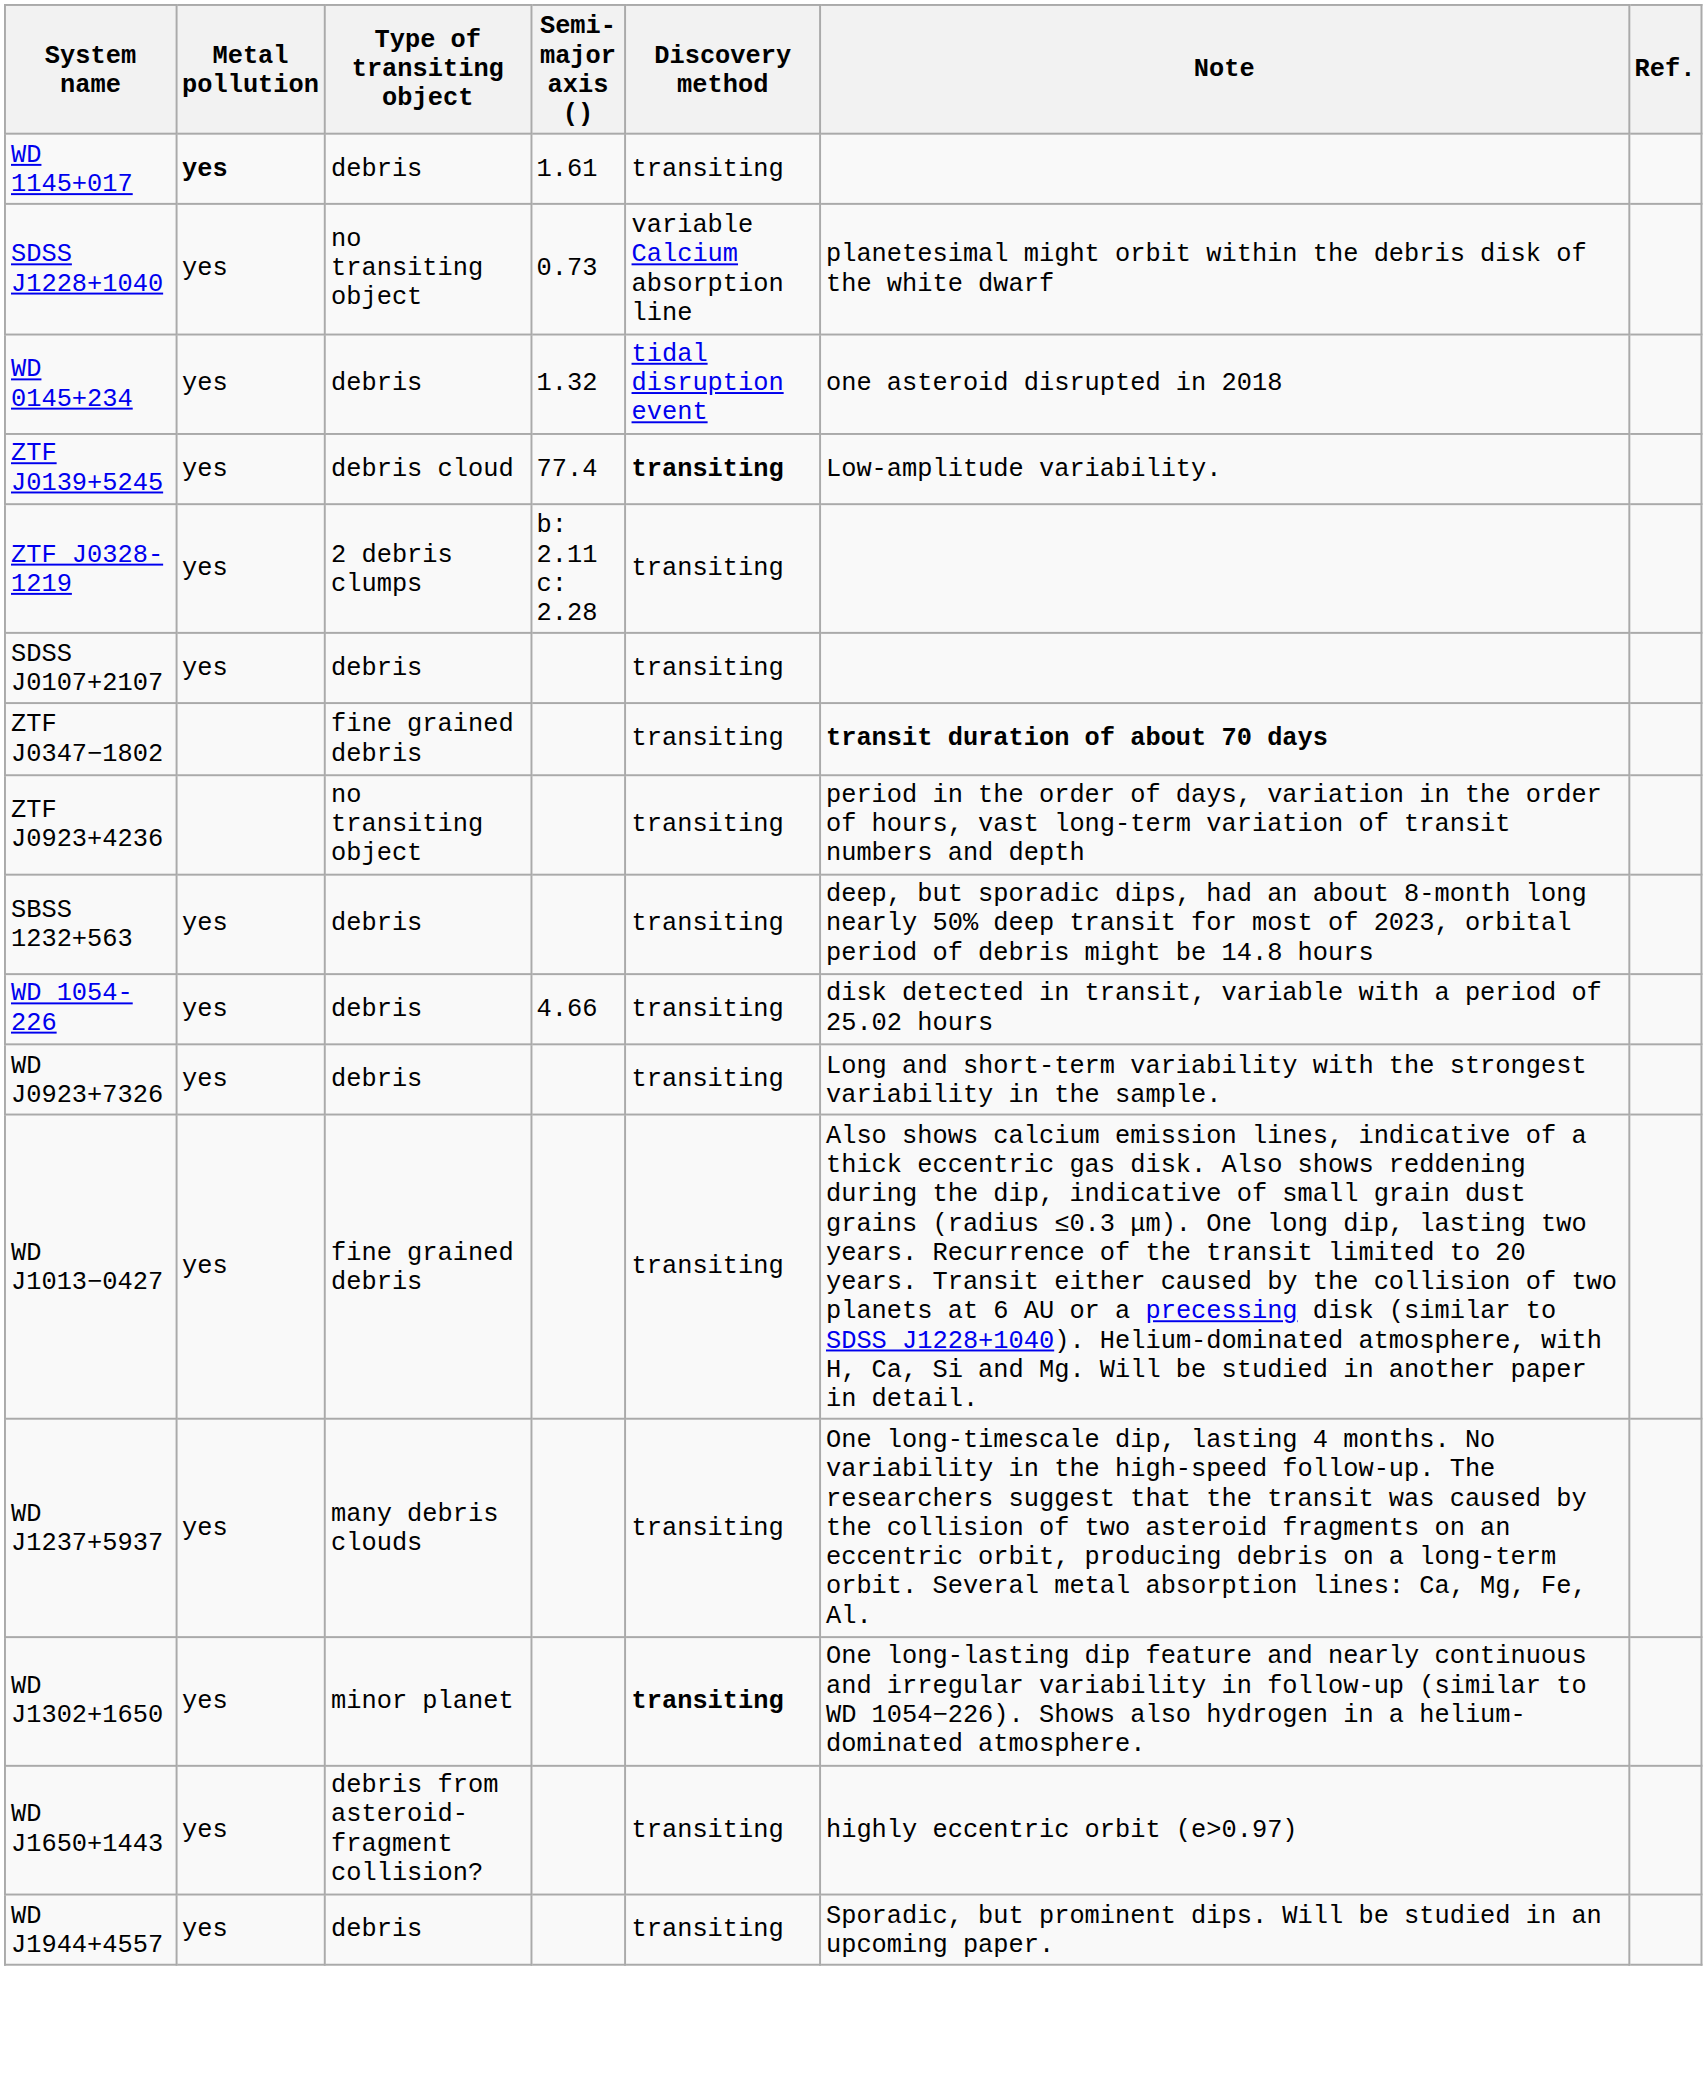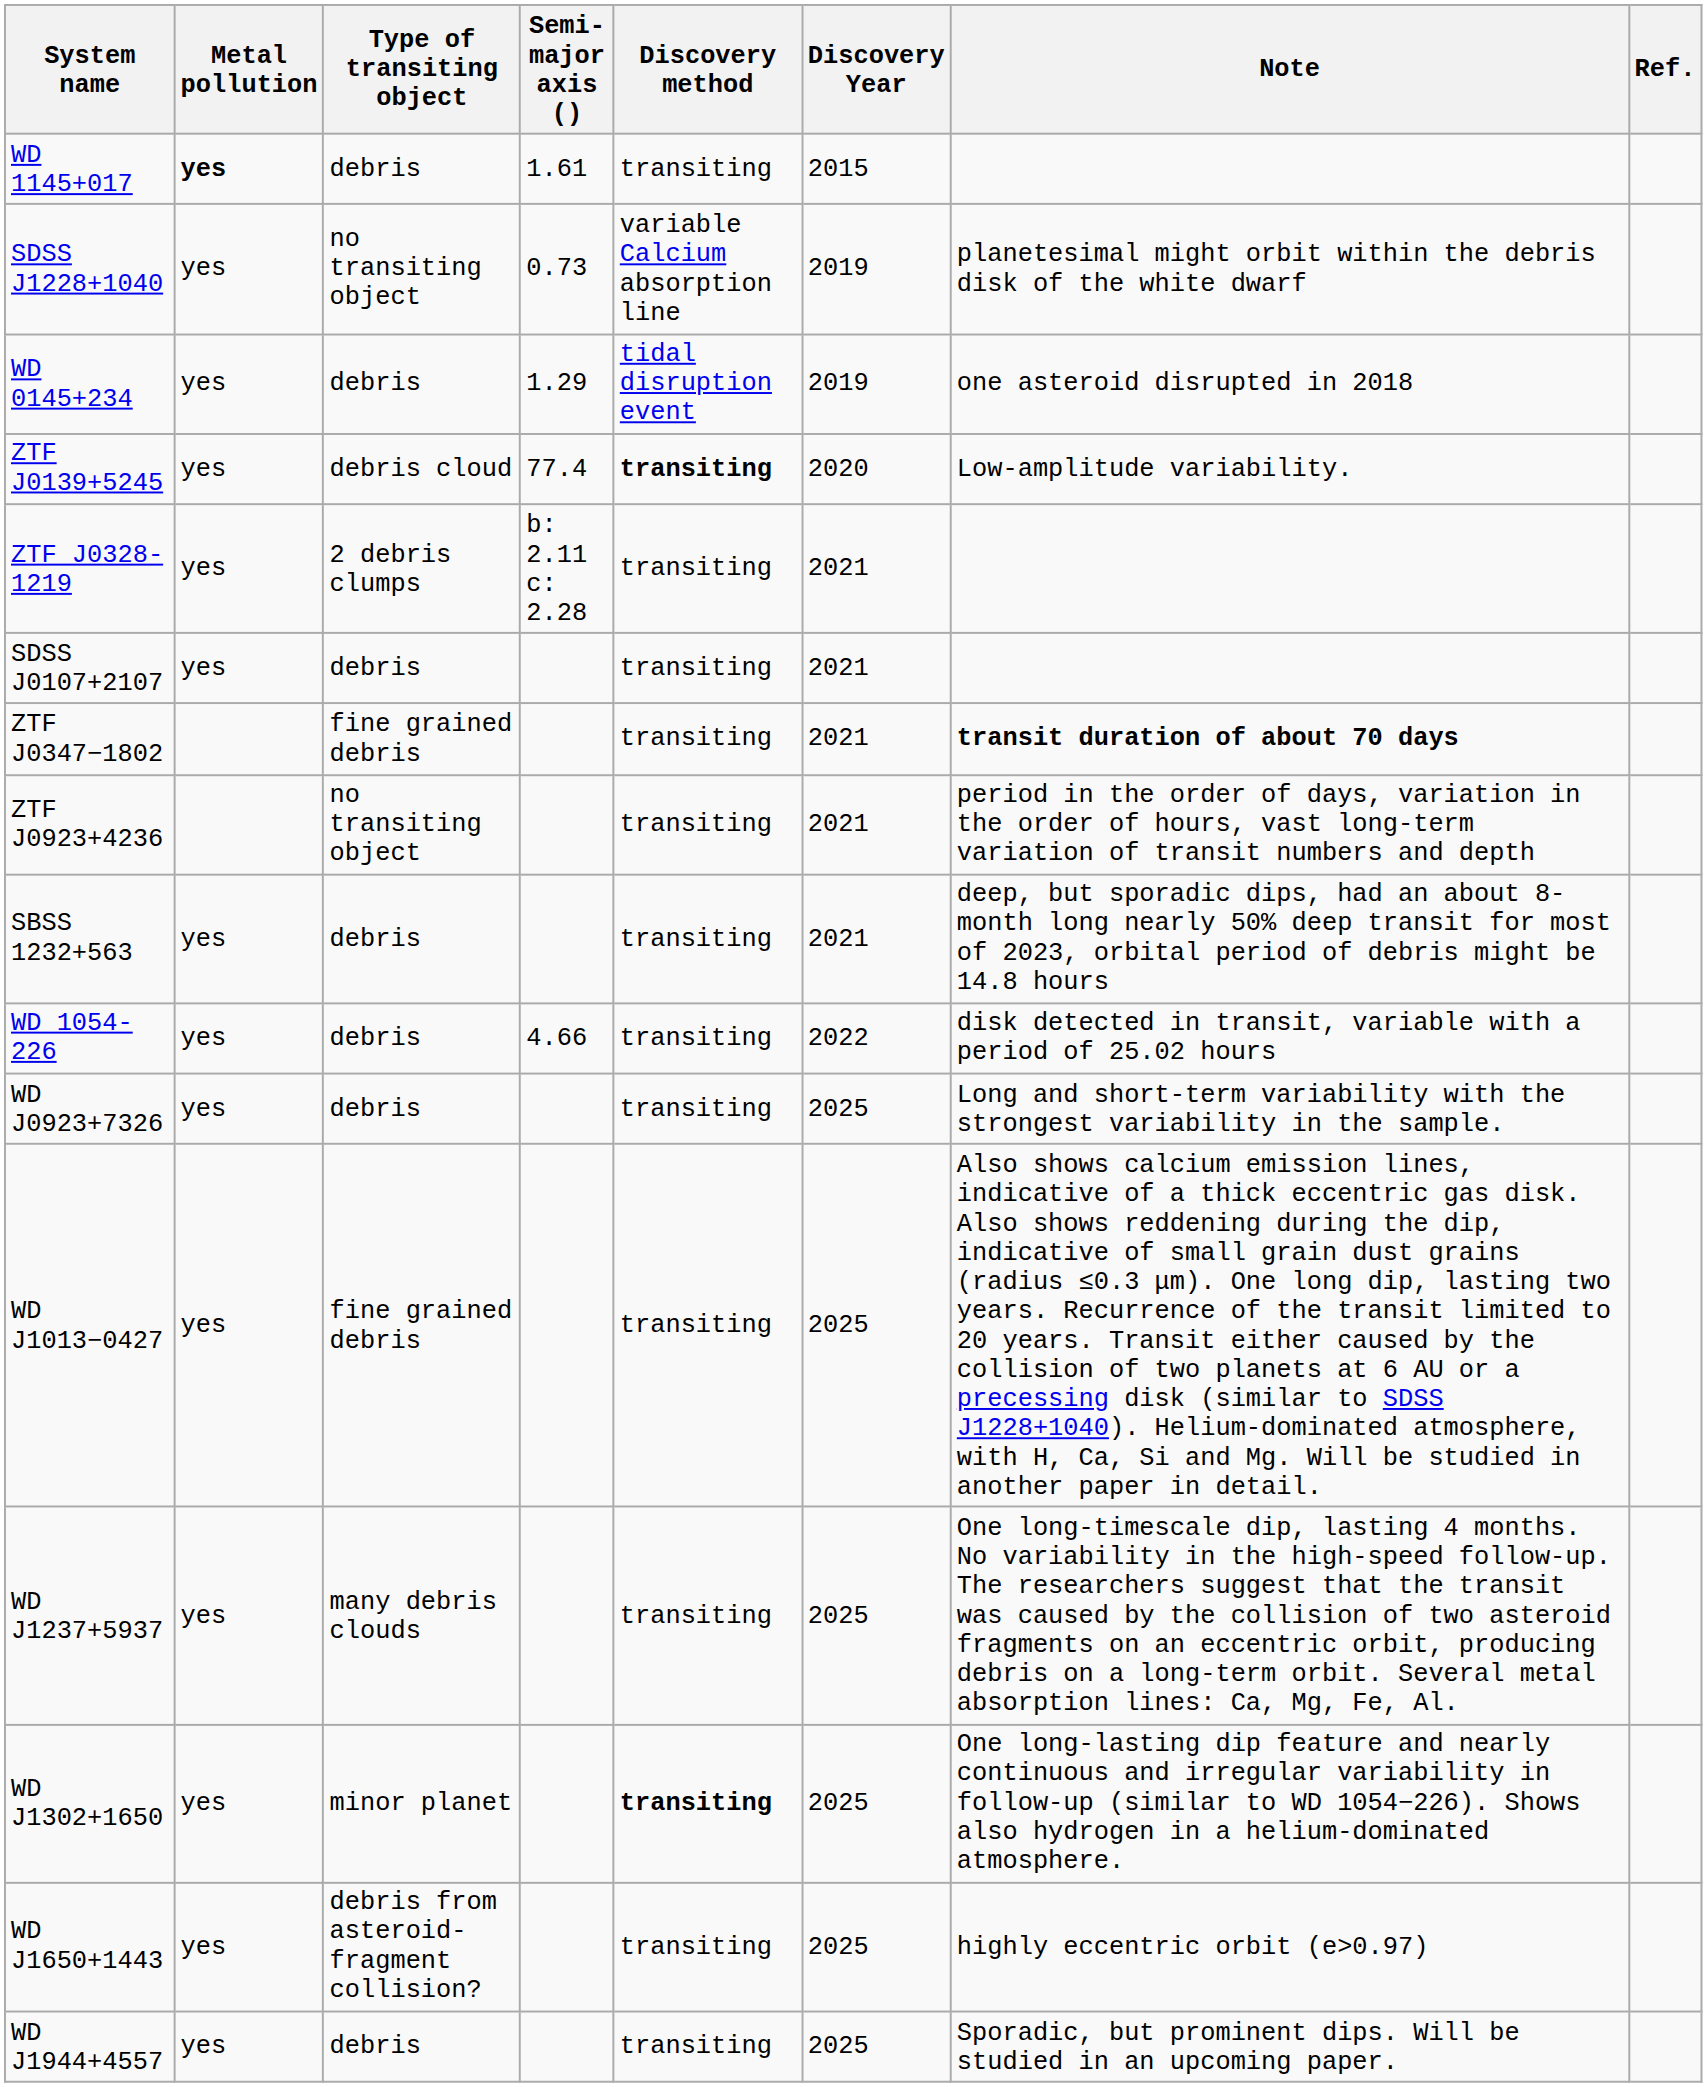 <table class="wikitable">
 <tr>
 <th>System name</th>
 <th>Metal<br>pollution</th>
 <th>Type of<br>transiting object</th>
 <th>Semi-major<br>axis ()</th>
 <th>Discovery method</th>
+<th>Discovery<br>Year</th>
 <th>Note</th>
 <th>Ref.</th>
 </tr>
 <tr>
 <td><a href='#'>WD 1145+017</a></td>
 <td><strong>yes</strong></td>
 <td>debris</td>
 <td>1.61</td>
 <td>transiting</td>
+<td>2015</td>
 <td></td>
 <td></td>
 </tr>
 <tr>
 <td><a href='#'>SDSS J1228+1040</a></td>
 <td>yes</td>
 <td>no transiting object</td>
 <td>0.73</td>
 <td>variable <a href='#'>Calcium</a> absorption line</td>
+<td>2019</td>
 <td>planetesimal might orbit within the debris disk of the white dwarf</td>
 <td></td>
 </tr>
 <tr>
 <td><a href='#'>WD 0145+234</a></td>
 <td>yes</td>
 <td>debris</td>
-<td>1.32</td>
+<td>1.29</td>
 <td><a href='#'>tidal disruption event</a></td>
+<td>2019</td>
 <td>one asteroid disrupted in 2018</td>
 <td></td>
 </tr>
 <tr>
 <td><a href='#'>ZTF J0139+5245</a></td>
 <td>yes</td>
 <td>debris cloud</td>
 <td>77.4</td>
 <td><strong>transiting</strong></td>
+<td>2020</td>
 <td>Low-amplitude variability.</td>
 <td></td>
 </tr>
 <tr>
 <td><a href='#'>ZTF J0328-1219</a></td>
 <td>yes</td>
 <td>2 debris clumps</td>
 <td>b: 2.11<br>c: 2.28</td>
 <td>transiting</td>
+<td>2021</td>
 <td></td>
 <td></td>
 </tr>
 <tr>
 <td>SDSS J0107+2107</td>
 <td>yes</td>
 <td>debris</td>
 <td></td>
 <td>transiting</td>
+<td>2021</td>
 <td></td>
 <td></td>
 </tr>
 <tr>
 <td>ZTF J0347−1802</td>
 <td></td>
 <td>fine grained debris</td>
 <td></td>
 <td>transiting</td>
+<td>2021</td>
 <td><strong>transit duration of about 70 days</strong></td>
 <td></td>
 </tr>
 <tr>
 <td>ZTF J0923+4236</td>
 <td></td>
 <td>no transiting object</td>
 <td></td>
 <td>transiting</td>
+<td>2021</td>
 <td>period in the order of days, variation in the order of hours, vast long-term variation of transit numbers and depth</td>
 <td></td>
 </tr>
 <tr>
 <td>SBSS 1232+563</td>
 <td>yes</td>
 <td>debris</td>
 <td></td>
 <td>transiting</td>
+<td>2021</td>
 <td>deep, but sporadic dips, had an about 8-month long nearly 50% deep transit for most of 2023, orbital period of debris might be 14.8 hours</td>
 <td></td>
 </tr>
 <tr>
 <td><a href='#'>WD 1054-226</a></td>
 <td>yes</td>
 <td>debris</td>
 <td>4.66</td>
 <td>transiting</td>
+<td>2022</td>
 <td>disk detected in transit, variable with a period of 25.02 hours</td>
 <td></td>
 </tr>
 <tr>
 <td>WD J0923+7326</td>
 <td>yes</td>
 <td>debris</td>
 <td></td>
 <td>transiting</td>
+<td>2025</td>
 <td>Long and short-term variability with the strongest variability in the sample.</td>
 <td></td>
 </tr>
 <tr>
 <td>WD J1013−0427</td>
 <td>yes</td>
 <td>fine grained debris</td>
 <td></td>
 <td>transiting</td>
+<td>2025</td>
 <td>Also shows calcium emission lines, indicative of a thick eccentric gas disk. Also shows reddening during the dip, indicative of small grain dust grains (radius ≤0.3 μm). One long dip, lasting two years. Recurrence of the transit limited to 20 years. Transit either caused by the collision of two planets at 6 AU or a <a href='#'>precessing</a> disk (similar to <a href='#'>SDSS J1228+1040</a>). Helium-dominated atmosphere, with H, Ca, Si and Mg. Will be studied in another paper in detail.</td>
 <td></td>
 </tr>
 <tr>
 <td>WD J1237+5937</td>
 <td>yes</td>
 <td>many debris clouds</td>
 <td></td>
 <td>transiting</td>
+<td>2025</td>
 <td>One long-timescale dip, lasting 4 months. No variability in the high-speed follow-up. The researchers suggest that the transit was caused by the collision of two asteroid fragments on an eccentric orbit, producing debris on a long-term orbit. Several metal absorption lines: Ca, Mg, Fe, Al.</td>
 <td></td>
 </tr>
 <tr>
 <td>WD J1302+1650</td>
 <td>yes</td>
 <td>minor planet</td>
 <td></td>
 <td><strong>transiting</strong></td>
+<td>2025</td>
 <td>One long-lasting dip feature and nearly continuous and irregular variability in follow-up (similar to WD 1054−226). Shows also hydrogen in a helium-dominated atmosphere.</td>
 <td></td>
 </tr>
 <tr>
 <td>WD J1650+1443</td>
 <td>yes</td>
 <td>debris from asteroid-fragment collision?</td>
 <td></td>
 <td>transiting</td>
+<td>2025</td>
 <td>highly eccentric orbit (e>0.97)</td>
 <td></td>
 </tr>
 <tr>
 <td>WD J1944+4557</td>
 <td>yes</td>
 <td>debris</td>
 <td></td>
 <td>transiting</td>
+<td>2025</td>
 <td>Sporadic, but prominent dips. Will be studied in an upcoming paper.</td>
 <td></td>
 </tr>
 </table>
